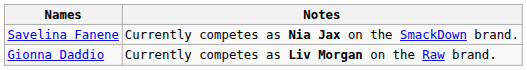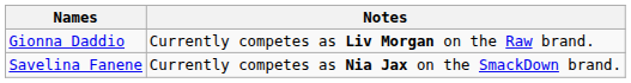 <table class="wikitable sortable">
 <tr>
 <th>Names</th>
 <th>Notes</th>
 </tr>
 <tr>
+<td><a href='#'>Gionna Daddio</a></td>
+<td>Currently competes as <strong>Liv Morgan</strong> on the <a href='#'>Raw</a> brand.</td>
+</tr>
+<tr>
 <td><a href='#'>Savelina Fanene</a></td>
 <td>Currently competes as <strong>Nia Jax</strong> on the <a href='#'>SmackDown</a> brand.</td>
 </tr>
-<tr>
-<td><a href='#'>Gionna Daddio</a></td>
-<td>Currently competes as <strong>Liv Morgan</strong> on the <a href='#'>Raw</a> brand.</td>
-</tr>
 </table>
